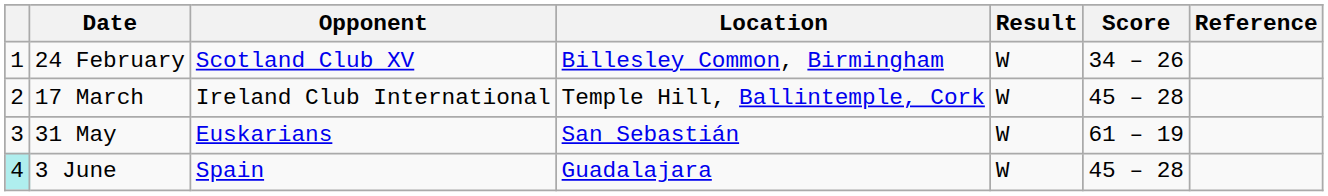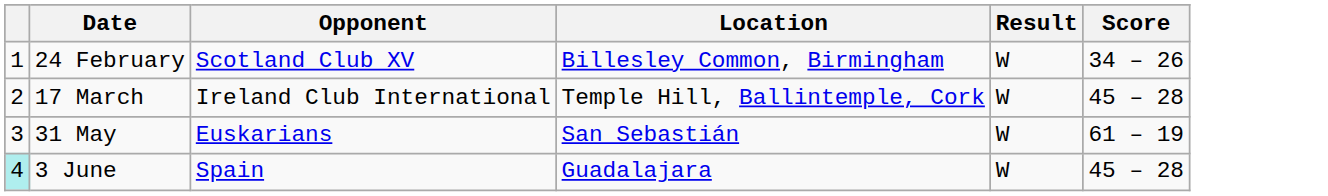 <table class="wikitable" style="font-size: 100%;">
 <tr>
 <th></th>
 <th>Date</th>
 <th>Opponent</th>
 <th>Location</th>
 <th>Result</th>
 <th>Score</th>
-<th>Reference</th>
 </tr>
 <tr>
 <td>1</td>
 <td>24 February</td>
 <td><a href='#'>Scotland Club XV</a></td>
 <td><a href='#'>Billesley Common</a>, <a href='#'>Birmingham</a></td>
 <td>W</td>
 <td>34 – 26</td>
-<td></td>
 </tr>
 <tr>
 <td>2</td>
 <td>17 March</td>
 <td>Ireland Club International</td>
 <td>Temple Hill, <a href='#'>Ballintemple, Cork</a></td>
 <td>W</td>
 <td>45 – 28</td>
-<td></td>
 </tr>
 <tr>
 <td>3</td>
 <td>31 May</td>
 <td><a href='#'>Euskarians</a></td>
 <td><a href='#'>San Sebastián</a></td>
 <td>W</td>
 <td>61 – 19</td>
-<td></td>
 </tr>
 <tr>
 <td style="background: paleturquoise;">4</td>
 <td>3 June</td>
 <td><a href='#'>Spain</a></td>
 <td><a href='#'>Guadalajara</a></td>
 <td>W</td>
 <td>45 – 28</td>
-<td></td>
 </tr>
 </table>
